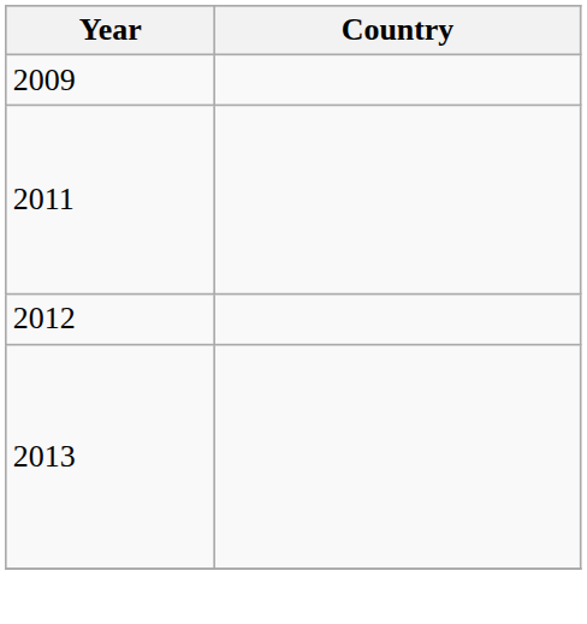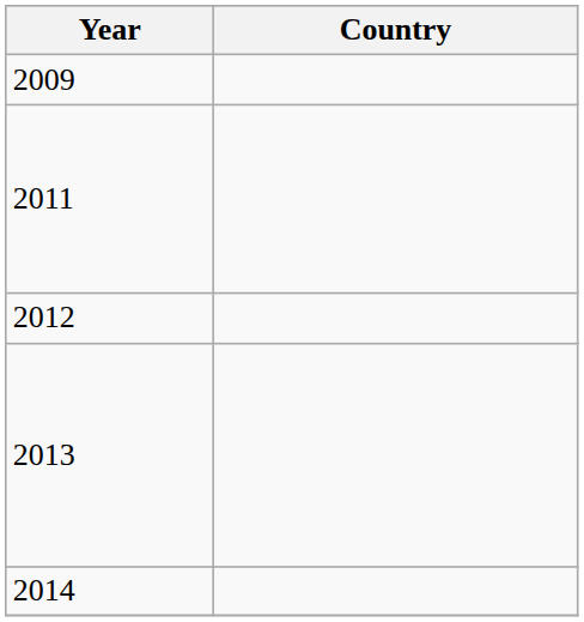 <table class="wikitable">
 <tr bgcolor=#D8D8D8 align="left">
 <th width=100px>Year</th>
 <th width= 180px>Country</th>
 </tr>
 <tr>
 <td>2009</td>
 <td></td>
 </tr>
 <tr>
 <td>2011</td>
 <td><br><br><br><br><br></td>
 </tr>
 <tr>
 <td>2012</td>
 <td></td>
 </tr>
 <tr>
 <td>2013</td>
 <td><br><br><br><br><br><br></td>
 </tr>
 <tr>
+<td>2014</td>
+<td></td>
+</tr>
+<tr>
 </tr>
 </table>
